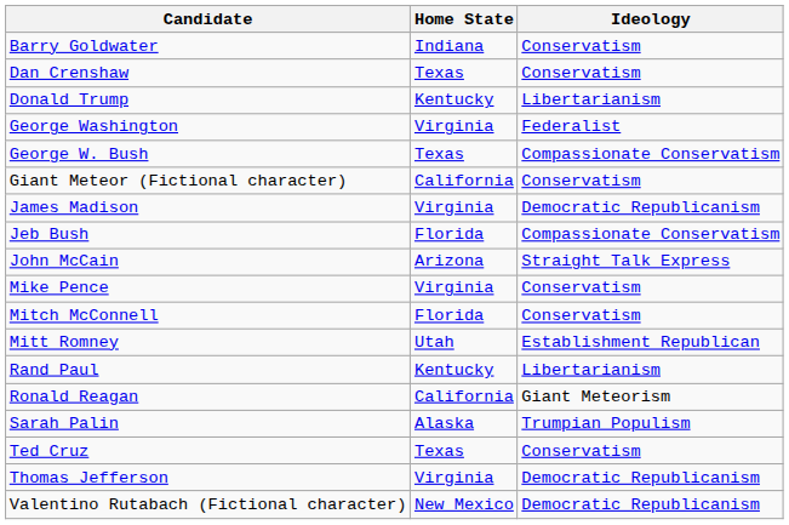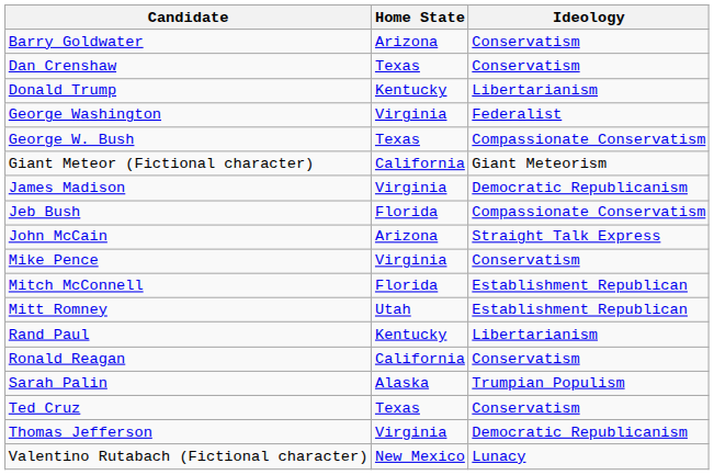 <table class="wikitable">
 <tr>
 <th>Candidate</th>
 <th>Home State</th>
 <th>Ideology</th>
 </tr>
 <tr>
 <td><a href='#'>Barry Goldwater</a></td>
-<td><a href='#'>Indiana</a></td>
+<td><a href='#'>Arizona</a></td>
 <td><a href='#'>Conservatism</a></td>
 </tr>
 <tr>
 <td><a href='#'>Dan Crenshaw</a></td>
 <td><a href='#'>Texas</a></td>
 <td><a href='#'>Conservatism</a></td>
 </tr>
 <tr>
 <td><a href='#'>Donald Trump</a></td>
 <td><a href='#'>Kentucky</a></td>
 <td><a href='#'>Libertarianism</a></td>
 </tr>
 <tr>
 <td><a href='#'>George Washington</a></td>
 <td><a href='#'>Virginia</a></td>
 <td><a href='#'>Federalist</a></td>
 </tr>
 <tr>
 <td><a href='#'>George W. Bush</a></td>
 <td><a href='#'>Texas</a></td>
 <td><a href='#'>Compassionate Conservatism</a></td>
 </tr>
 <tr>
 <td>Giant Meteor (Fictional character)</td>
 <td><a href='#'>California</a></td>
-<td><a href='#'>Conservatism</a></td>
+<td>Giant Meteorism</td>
 </tr>
 <tr>
 <td><a href='#'>James Madison</a></td>
 <td><a href='#'>Virginia</a></td>
 <td><a href='#'>Democratic Republicanism</a></td>
 </tr>
 <tr>
 <td><a href='#'>Jeb Bush</a></td>
 <td><a href='#'>Florida</a></td>
 <td><a href='#'>Compassionate Conservatism</a></td>
 </tr>
 <tr>
 <td><a href='#'>John McCain</a></td>
 <td><a href='#'>Arizona</a></td>
 <td><a href='#'>Straight Talk Express</a></td>
 </tr>
 <tr>
 <td><a href='#'>Mike Pence</a></td>
 <td><a href='#'>Virginia</a></td>
 <td><a href='#'>Conservatism</a></td>
 </tr>
 <tr>
 <td><a href='#'>Mitch McConnell</a></td>
 <td><a href='#'>Florida</a></td>
-<td><a href='#'>Conservatism</a></td>
+<td><a href='#'>Establishment Republican</a></td>
 </tr>
 <tr>
 <td><a href='#'>Mitt Romney</a></td>
 <td><a href='#'>Utah</a></td>
 <td><a href='#'>Establishment Republican</a></td>
 </tr>
 <tr>
 <td><a href='#'>Rand Paul</a></td>
 <td><a href='#'>Kentucky</a></td>
 <td><a href='#'>Libertarianism</a></td>
 </tr>
 <tr>
 <td><a href='#'>Ronald Reagan</a></td>
 <td><a href='#'>California</a></td>
-<td>Giant Meteorism</td>
+<td><a href='#'>Conservatism</a></td>
 </tr>
 <tr>
 <td><a href='#'>Sarah Palin</a></td>
 <td><a href='#'>Alaska</a></td>
 <td><a href='#'>Trumpian Populism</a></td>
 </tr>
 <tr>
 <td><a href='#'>Ted Cruz</a></td>
 <td><a href='#'>Texas</a></td>
 <td><a href='#'>Conservatism</a></td>
 </tr>
 <tr>
 <td><a href='#'>Thomas Jefferson</a></td>
 <td><a href='#'>Virginia</a></td>
 <td><a href='#'>Democratic Republicanism</a></td>
 </tr>
 <tr>
 <td>Valentino Rutabach (Fictional character)</td>
 <td><a href='#'>New Mexico</a></td>
-<td><a href='#'>Democratic Republicanism</a></td>
+<td><a href='#'>Lunacy</a></td>
 </tr>
 </table>
